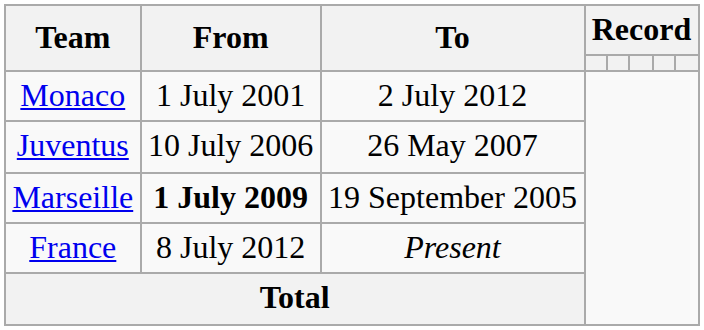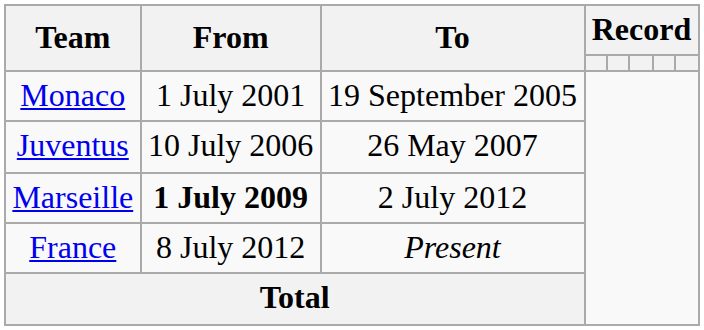 <table class="wikitable" style="text-align:center">
 <tr>
 <th rowspan="2">Team</th>
 <th rowspan="2">From</th>
 <th rowspan="2">To</th>
 <th colspan="5">Record</th>
 </tr>
 <tr>
 <th></th>
 <th></th>
 <th></th>
 <th></th>
 <th></th>
 </tr>
 <tr>
 <td><a href='#'>Monaco</a></td>
 <td>1 July 2001</td>
-<td>2 July 2012<br></td>
+<td>19 September 2005<br></td>
 </tr>
 <tr>
 <td><a href='#'>Juventus</a></td>
 <td>10 July 2006</td>
 <td>26 May 2007<br></td>
 </tr>
 <tr>
 <td><a href='#'>Marseille</a></td>
 <td><strong>1 July 2009</strong></td>
-<td>19 September 2005<br></td>
+<td>2 July 2012<br></td>
 </tr>
 <tr>
 <td><a href='#'>France</a></td>
 <td>8 July 2012</td>
 <td><em>Present</em><br></td>
 </tr>
 <tr>
 <th colspan="3">Total<br></th>
 </tr>
 </table>
